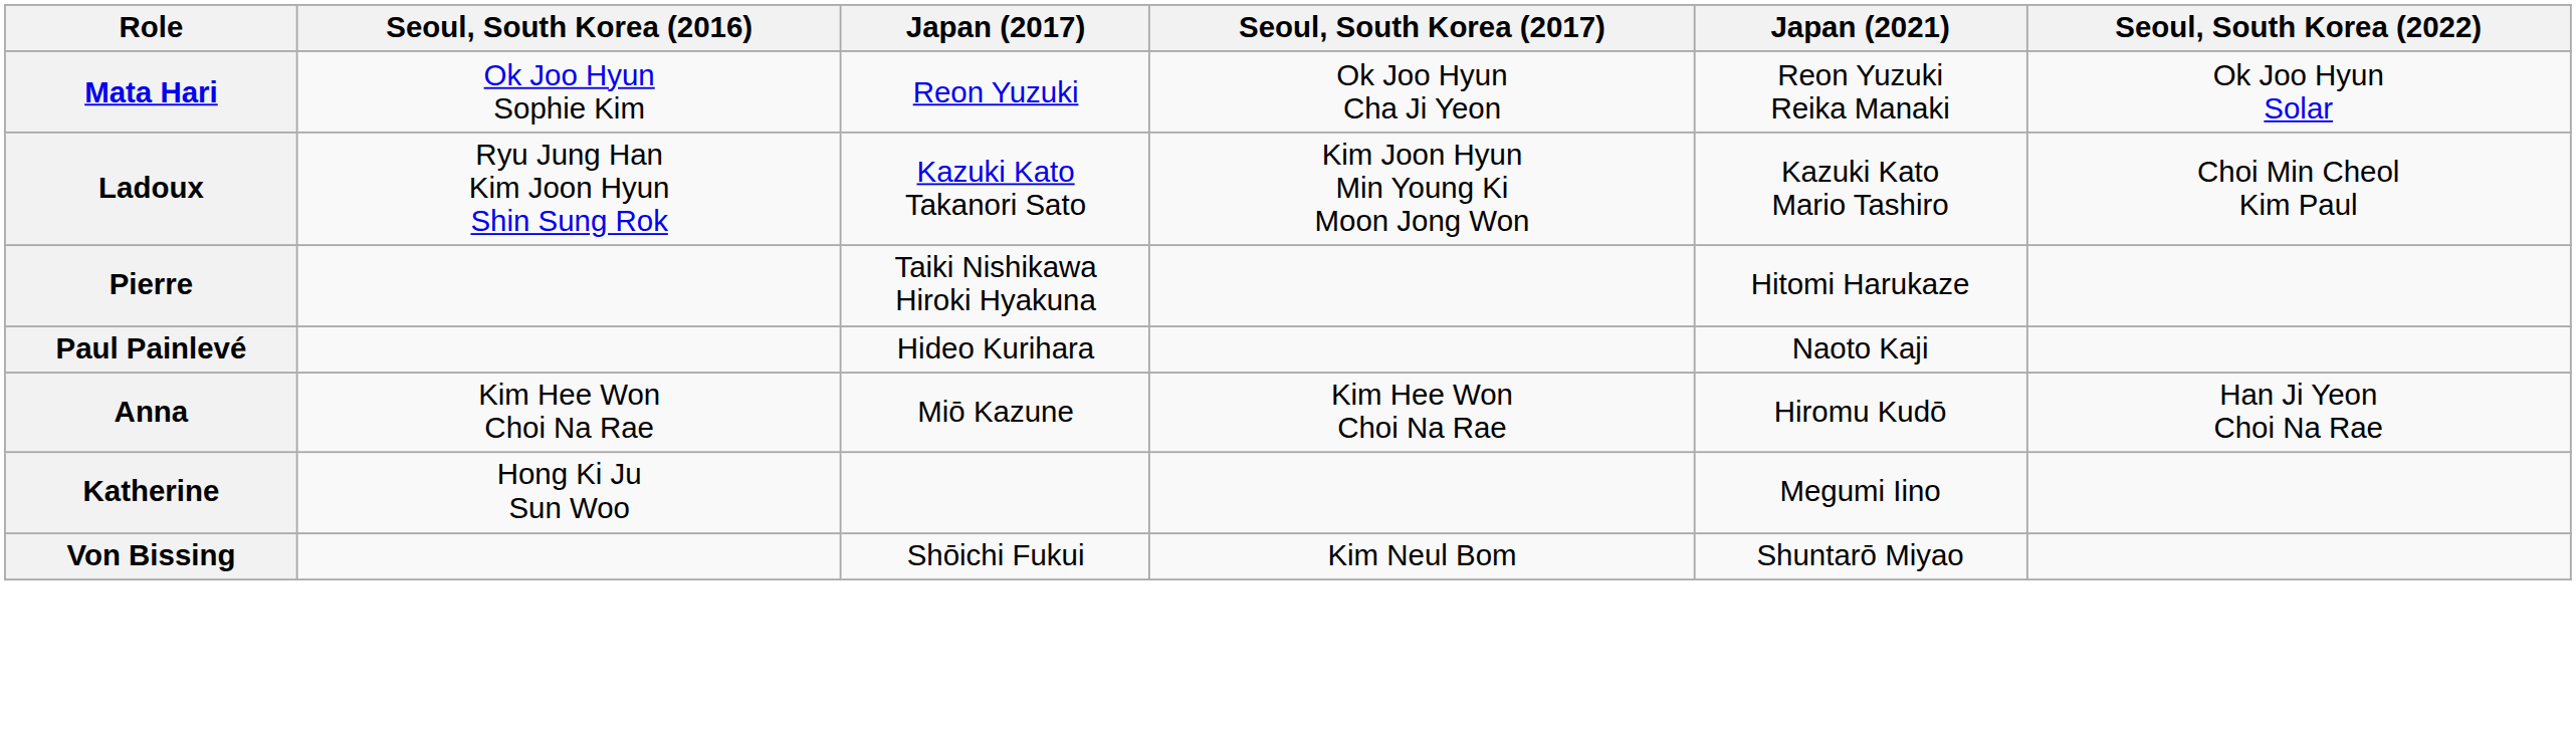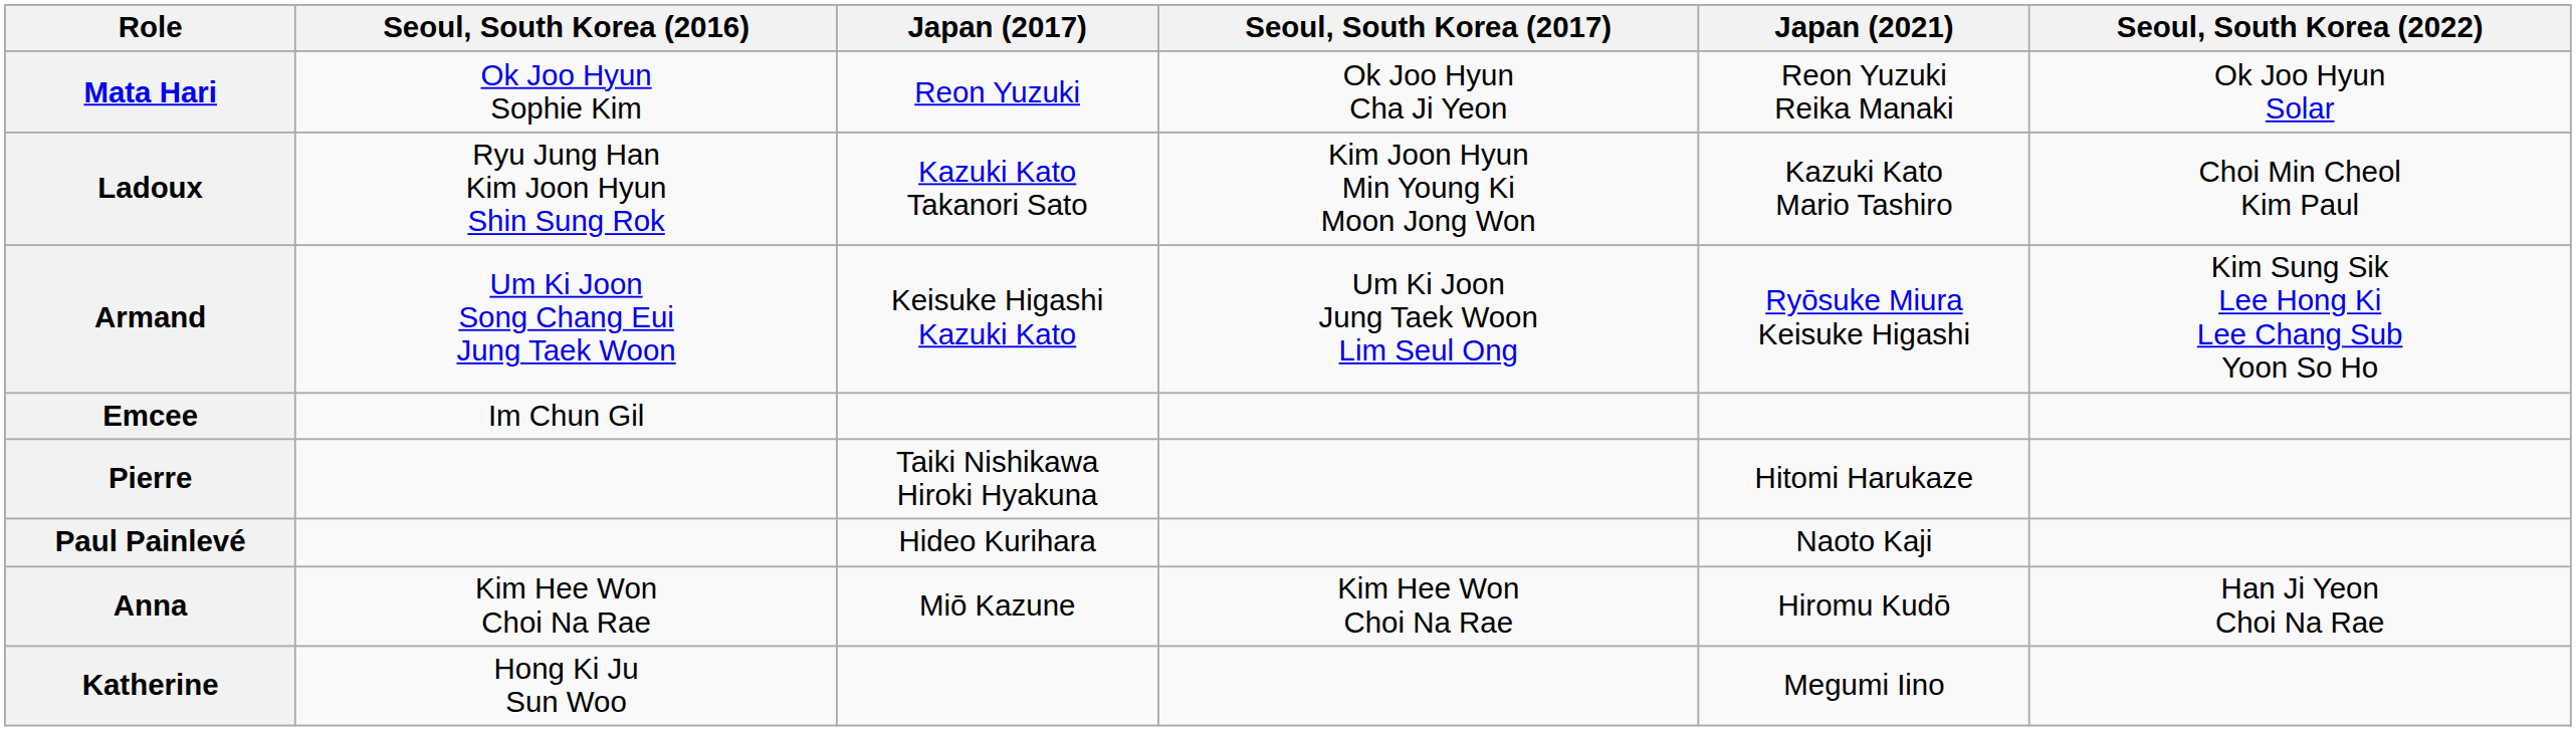 <table class="wikitable" style="width:70%;">
 <tr>
 <th>Role</th>
 <th>Seoul, South Korea (2016)</th>
 <th>Japan (2017)</th>
 <th>Seoul, South Korea (2017)</th>
 <th>Japan (2021)</th>
 <th>Seoul, South Korea (2022)</th>
 </tr>
 <tr>
 <th scope="row"><a href='#'>Mata Hari</a></th>
 <td style="text-align:center;"><a href='#'>Ok Joo Hyun</a><br> Sophie Kim</td>
 <td style="text-align:center;"><a href='#'>Reon Yuzuki</a></td>
 <td style="text-align:center;">Ok Joo Hyun<br> Cha Ji Yeon</td>
 <td style="text-align:center;">Reon Yuzuki<br>Reika Manaki</td>
 <td style="text-align:center;">Ok Joo Hyun<br> <a href='#'>Solar</a></td>
 </tr>
 <tr>
 <th scope="row">Ladoux</th>
 <td style="text-align:center;">Ryu Jung Han  <br> Kim Joon Hyun  <br> <a href='#'>Shin Sung Rok</a></td>
 <td style="text-align:center;"><a href='#'>Kazuki Kato</a> <br> Takanori Sato</td>
 <td style="text-align:center;">Kim Joon Hyun <br> Min Young Ki <br>  Moon Jong Won</td>
 <td style="text-align:center;">Kazuki Kato <br> Mario Tashiro</td>
 <td style="text-align:center;">Choi Min Cheol <br> Kim Paul</td>
+</tr>
+<tr>
+<th scope="row">Armand</th>
+<td style="text-align:center;"><a href='#'>Um Ki Joon</a>  <br> <a href='#'>Song Chang Eui</a>  <br> <a href='#'>Jung Taek Woon</a></td>
+<td style="text-align:center;">Keisuke Higashi <br> <a href='#'>Kazuki Kato</a></td>
+<td style="text-align:center;">Um Ki Joon <br> Jung Taek Woon <br> <a href='#'>Lim Seul Ong</a></td>
+<td style="text-align:center;"><a href='#'>Ryōsuke Miura</a> <br>  Keisuke Higashi</td>
+<td style="text-align:center;">Kim Sung Sik <br> <a href='#'>Lee Hong Ki</a> <br> <a href='#'>Lee Chang Sub</a> <br> Yoon So Ho</td>
+</tr>
+<tr>
+<th scope="row">Emcee</th>
+<td style="text-align:center;">Im Chun Gil</td>
+<td style="text-align:center;"></td>
+<td style="text-align:center;"></td>
+<td style="text-align:center;"></td>
+<td style="text-align:center;"></td>
 </tr>
 <tr>
 <th scope="row">Pierre</th>
 <td style="text-align:center;"></td>
 <td style="text-align:center;">Taiki Nishikawa  <br> Hiroki Hyakuna</td>
 <td style="text-align:center;"></td>
 <td style="text-align:center;">Hitomi Harukaze</td>
 <td style="text-align:center;"></td>
 </tr>
 <tr>
 <th scope="row">Paul Painlevé</th>
 <td style="text-align:center;"></td>
 <td style="text-align:center;">Hideo Kurihara</td>
 <td style="text-align:center;"></td>
 <td style="text-align:center;">Naoto Kaji</td>
 <td style="text-align:center;"></td>
 </tr>
 <tr>
 <th scope="row">Anna</th>
 <td style="text-align:center;">Kim Hee Won <br> Choi Na Rae</td>
 <td style="text-align:center;">Miō Kazune</td>
 <td style="text-align:center;">Kim Hee Won <br> Choi Na Rae</td>
 <td style="text-align:center;">Hiromu Kudō</td>
 <td style="text-align:center;">Han Ji Yeon <br> Choi Na Rae</td>
 </tr>
 <tr>
 <th scope="row">Katherine</th>
 <td style="text-align:center;">Hong Ki Ju  <br> Sun Woo</td>
 <td style="text-align:center;"></td>
 <td style="text-align:center;"></td>
 <td style="text-align:center;">Megumi Iino</td>
 <td style="text-align:center;"></td>
 </tr>
-<tr>
-<th scope="row">Von Bissing</th>
-<td style="text-align:center;"></td>
-<td style="text-align:center;">Shōichi Fukui</td>
-<td style="text-align:center;">Kim Neul Bom</td>
-<td style="text-align:center;">Shuntarō Miyao</td>
-<td style="text-align:center;"></td>
-</tr>
 </table>
